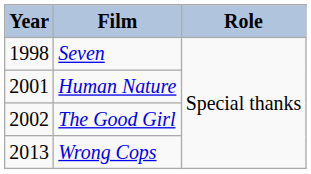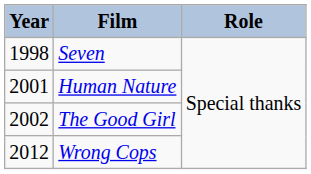 <table class="wikitable" style="font-size:95%;">
 <tr>
 <th style="background:#B0C4DE;">Year</th>
 <th style="background:#B0C4DE;">Film</th>
 <th style="background:#B0C4DE;">Role</th>
 </tr>
 <tr>
 <td>1998</td>
 <td><em><a href='#'>Seven</a></em></td>
 <td rowspan=4>Special thanks</td>
 </tr>
 <tr>
 <td>2001</td>
 <td><em><a href='#'>Human Nature</a></em></td>
 </tr>
 <tr>
 <td>2002</td>
 <td><em><a href='#'>The Good Girl</a></em></td>
 </tr>
 <tr>
-<td>2013</td>
+<td>2012</td>
 <td><em><a href='#'>Wrong Cops</a></em></td>
 </tr>
 </table>
